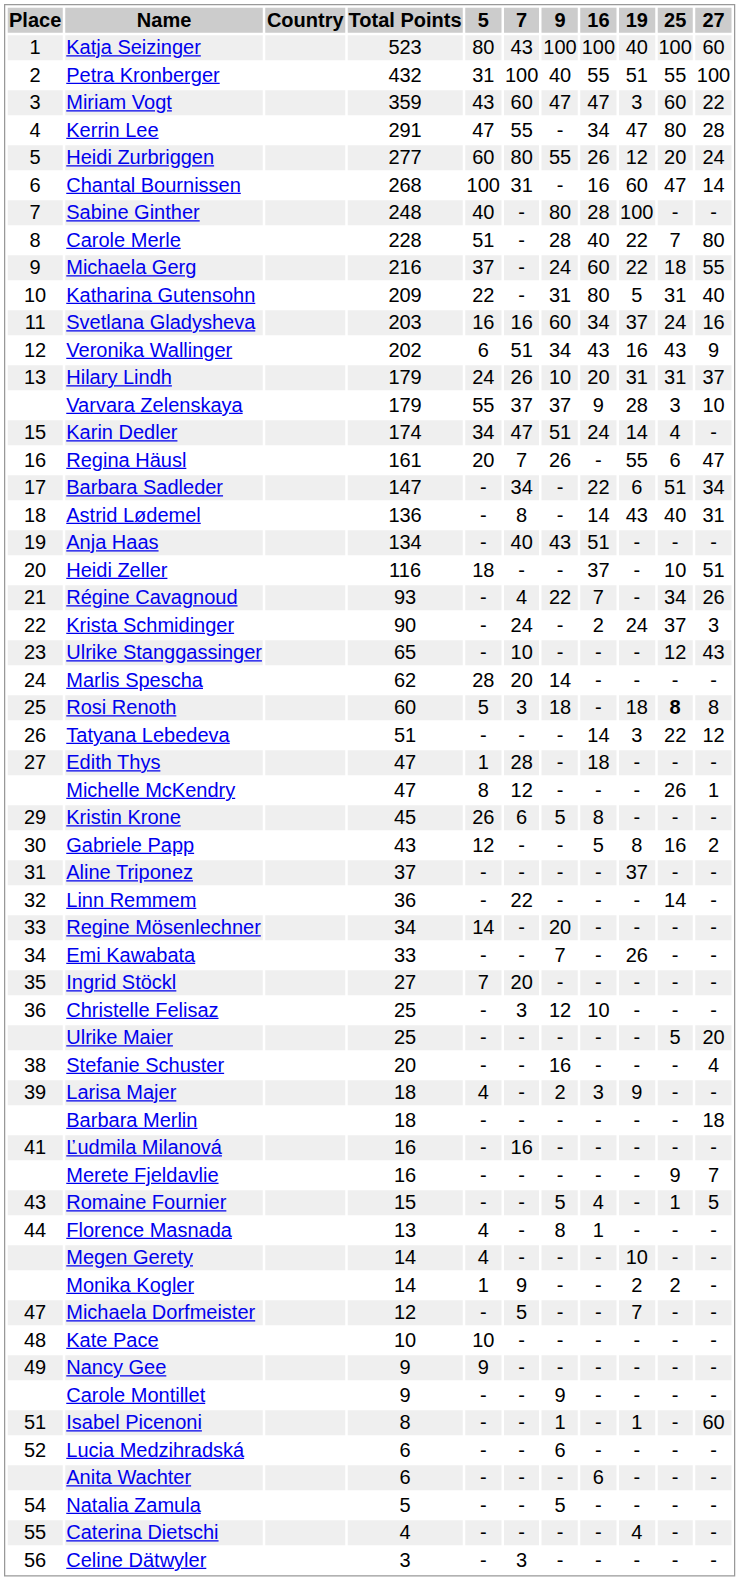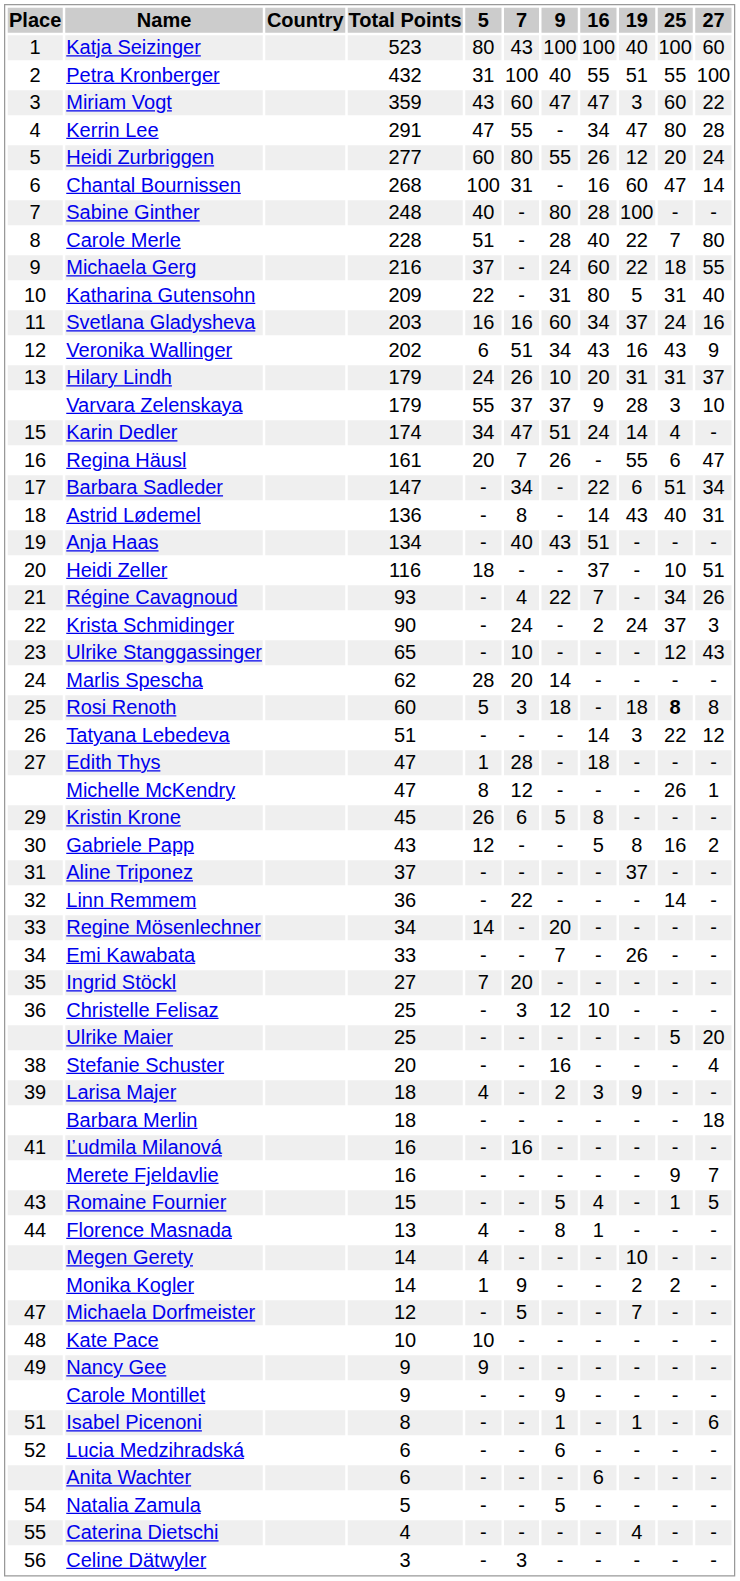 <table border="0" style="border: 1px solid #999; background-color:#FFFFFF; text-align:center">
 <tr align="center" bgcolor="#CCCCCC">
 <th>Place</th>
 <th>Name</th>
 <th>Country</th>
 <th>Total Points</th>
 <th>5</th>
 <th>7</th>
 <th>9</th>
 <th>16</th>
 <th>19</th>
 <th>25</th>
 <th>27</th>
 </tr>
 <tr bgcolor="#EFEFEF">
 <td>1</td>
 <td align="left"><a href='#'>Katja Seizinger</a></td>
 <td align="left"></td>
 <td>523</td>
 <td>80</td>
 <td>43</td>
 <td>100</td>
 <td>100</td>
 <td>40</td>
 <td>100</td>
 <td>60</td>
 </tr>
 <tr>
 <td>2</td>
 <td align="left"><a href='#'>Petra Kronberger</a></td>
 <td align="left"></td>
 <td>432</td>
 <td>31</td>
 <td>100</td>
 <td>40</td>
 <td>55</td>
 <td>51</td>
 <td>55</td>
 <td>100</td>
 </tr>
 <tr bgcolor="#EFEFEF">
 <td>3</td>
 <td align="left"><a href='#'>Miriam Vogt</a></td>
 <td align="left"></td>
 <td>359</td>
 <td>43</td>
 <td>60</td>
 <td>47</td>
 <td>47</td>
 <td>3</td>
 <td>60</td>
 <td>22</td>
 </tr>
 <tr>
 <td>4</td>
 <td align="left"><a href='#'>Kerrin Lee</a></td>
 <td align="left"></td>
 <td>291</td>
 <td>47</td>
 <td>55</td>
 <td>-</td>
 <td>34</td>
 <td>47</td>
 <td>80</td>
 <td>28</td>
 </tr>
 <tr bgcolor="#EFEFEF">
 <td>5</td>
 <td align="left"><a href='#'>Heidi Zurbriggen</a></td>
 <td align="left"></td>
 <td>277</td>
 <td>60</td>
 <td>80</td>
 <td>55</td>
 <td>26</td>
 <td>12</td>
 <td>20</td>
 <td>24</td>
 </tr>
 <tr>
 <td>6</td>
 <td align="left"><a href='#'>Chantal Bournissen</a></td>
 <td align="left"></td>
 <td>268</td>
 <td>100</td>
 <td>31</td>
 <td>-</td>
 <td>16</td>
 <td>60</td>
 <td>47</td>
 <td>14</td>
 </tr>
 <tr bgcolor="#EFEFEF">
 <td>7</td>
 <td align="left"><a href='#'>Sabine Ginther</a></td>
 <td align="left"></td>
 <td>248</td>
 <td>40</td>
 <td>-</td>
 <td>80</td>
 <td>28</td>
 <td>100</td>
 <td>-</td>
 <td>-</td>
 </tr>
 <tr>
 <td>8</td>
 <td align="left"><a href='#'>Carole Merle</a></td>
 <td align="left"></td>
 <td>228</td>
 <td>51</td>
 <td>-</td>
 <td>28</td>
 <td>40</td>
 <td>22</td>
 <td>7</td>
 <td>80</td>
 </tr>
 <tr bgcolor="#EFEFEF">
 <td>9</td>
 <td align="left"><a href='#'>Michaela Gerg</a></td>
 <td align="left"></td>
 <td>216</td>
 <td>37</td>
 <td>-</td>
 <td>24</td>
 <td>60</td>
 <td>22</td>
 <td>18</td>
 <td>55</td>
 </tr>
 <tr>
 <td>10</td>
 <td align="left"><a href='#'>Katharina Gutensohn</a></td>
 <td align="left"></td>
 <td>209</td>
 <td>22</td>
 <td>-</td>
 <td>31</td>
 <td>80</td>
 <td>5</td>
 <td>31</td>
 <td>40</td>
 </tr>
 <tr bgcolor="#EFEFEF">
 <td>11</td>
 <td align="left"><a href='#'>Svetlana Gladysheva</a></td>
 <td align="left"></td>
 <td>203</td>
 <td>16</td>
 <td>16</td>
 <td>60</td>
 <td>34</td>
 <td>37</td>
 <td>24</td>
 <td>16</td>
 </tr>
 <tr>
 <td>12</td>
 <td align="left"><a href='#'>Veronika Wallinger</a></td>
 <td align="left"></td>
 <td>202</td>
 <td>6</td>
 <td>51</td>
 <td>34</td>
 <td>43</td>
 <td>16</td>
 <td>43</td>
 <td>9</td>
 </tr>
 <tr bgcolor="#EFEFEF">
 <td>13</td>
 <td align="left"><a href='#'>Hilary Lindh</a></td>
 <td align="left"></td>
 <td>179</td>
 <td>24</td>
 <td>26</td>
 <td>10</td>
 <td>20</td>
 <td>31</td>
 <td>31</td>
 <td>37</td>
 </tr>
 <tr>
 <td></td>
 <td align="left"><a href='#'>Varvara Zelenskaya</a></td>
 <td align="left"></td>
 <td>179</td>
 <td>55</td>
 <td>37</td>
 <td>37</td>
 <td>9</td>
 <td>28</td>
 <td>3</td>
 <td>10</td>
 </tr>
 <tr bgcolor="#EFEFEF">
 <td>15</td>
 <td align="left"><a href='#'>Karin Dedler</a></td>
 <td align="left"></td>
 <td>174</td>
 <td>34</td>
 <td>47</td>
 <td>51</td>
 <td>24</td>
 <td>14</td>
 <td>4</td>
 <td>-</td>
 </tr>
 <tr>
 <td>16</td>
 <td align="left"><a href='#'>Regina Häusl</a></td>
 <td align="left"></td>
 <td>161</td>
 <td>20</td>
 <td>7</td>
 <td>26</td>
 <td>-</td>
 <td>55</td>
 <td>6</td>
 <td>47</td>
 </tr>
 <tr bgcolor="#EFEFEF">
 <td>17</td>
 <td align="left"><a href='#'>Barbara Sadleder</a></td>
 <td align="left"></td>
 <td>147</td>
 <td>-</td>
 <td>34</td>
 <td>-</td>
 <td>22</td>
 <td>6</td>
 <td>51</td>
 <td>34</td>
 </tr>
 <tr>
 <td>18</td>
 <td align="left"><a href='#'>Astrid Lødemel</a></td>
 <td align="left"></td>
 <td>136</td>
 <td>-</td>
 <td>8</td>
 <td>-</td>
 <td>14</td>
 <td>43</td>
 <td>40</td>
 <td>31</td>
 </tr>
 <tr bgcolor="#EFEFEF">
 <td>19</td>
 <td align="left"><a href='#'>Anja Haas</a></td>
 <td align="left"></td>
 <td>134</td>
 <td>-</td>
 <td>40</td>
 <td>43</td>
 <td>51</td>
 <td>-</td>
 <td>-</td>
 <td>-</td>
 </tr>
 <tr>
 <td>20</td>
 <td align="left"><a href='#'>Heidi Zeller</a></td>
 <td align="left"></td>
 <td>116</td>
 <td>18</td>
 <td>-</td>
 <td>-</td>
 <td>37</td>
 <td>-</td>
 <td>10</td>
 <td>51</td>
 </tr>
 <tr bgcolor="#EFEFEF">
 <td>21</td>
 <td align="left"><a href='#'>Régine Cavagnoud</a></td>
 <td align="left"></td>
 <td>93</td>
 <td>-</td>
 <td>4</td>
 <td>22</td>
 <td>7</td>
 <td>-</td>
 <td>34</td>
 <td>26</td>
 </tr>
 <tr>
 <td>22</td>
 <td align="left"><a href='#'>Krista Schmidinger</a></td>
 <td align="left"></td>
 <td>90</td>
 <td>-</td>
 <td>24</td>
 <td>-</td>
 <td>2</td>
 <td>24</td>
 <td>37</td>
 <td>3</td>
 </tr>
 <tr bgcolor="#EFEFEF">
 <td>23</td>
 <td align="left"><a href='#'>Ulrike Stanggassinger</a></td>
 <td align="left"></td>
 <td>65</td>
 <td>-</td>
 <td>10</td>
 <td>-</td>
 <td>-</td>
 <td>-</td>
 <td>12</td>
 <td>43</td>
 </tr>
 <tr>
 <td>24</td>
 <td align="left"><a href='#'>Marlis Spescha</a></td>
 <td align="left"></td>
 <td>62</td>
 <td>28</td>
 <td>20</td>
 <td>14</td>
 <td>-</td>
 <td>-</td>
 <td>-</td>
 <td>-</td>
 </tr>
 <tr bgcolor="#EFEFEF">
 <td>25</td>
 <td align="left"><a href='#'>Rosi Renoth</a></td>
 <td align="left"></td>
 <td>60</td>
 <td>5</td>
 <td>3</td>
 <td>18</td>
 <td>-</td>
 <td>18</td>
 <td><strong>8</strong></td>
 <td>8</td>
 </tr>
 <tr>
 <td>26</td>
 <td align="left"><a href='#'>Tatyana Lebedeva</a></td>
 <td align="left"></td>
 <td>51</td>
 <td>-</td>
 <td>-</td>
 <td>-</td>
 <td>14</td>
 <td>3</td>
 <td>22</td>
 <td>12</td>
 </tr>
 <tr bgcolor="#EFEFEF">
 <td>27</td>
 <td align="left"><a href='#'>Edith Thys</a></td>
 <td align="left"></td>
 <td>47</td>
 <td>1</td>
 <td>28</td>
 <td>-</td>
 <td>18</td>
 <td>-</td>
 <td>-</td>
 <td>-</td>
 </tr>
 <tr>
 <td></td>
 <td align="left"><a href='#'>Michelle McKendry</a></td>
 <td align="left"></td>
 <td>47</td>
 <td>8</td>
 <td>12</td>
 <td>-</td>
 <td>-</td>
 <td>-</td>
 <td>26</td>
 <td>1</td>
 </tr>
 <tr bgcolor="#EFEFEF">
 <td>29</td>
 <td align="left"><a href='#'>Kristin Krone</a></td>
 <td align="left"></td>
 <td>45</td>
 <td>26</td>
 <td>6</td>
 <td>5</td>
 <td>8</td>
 <td>-</td>
 <td>-</td>
 <td>-</td>
 </tr>
 <tr>
 <td>30</td>
 <td align="left"><a href='#'>Gabriele Papp</a></td>
 <td align="left"></td>
 <td>43</td>
 <td>12</td>
 <td>-</td>
 <td>-</td>
 <td>5</td>
 <td>8</td>
 <td>16</td>
 <td>2</td>
 </tr>
 <tr bgcolor="#EFEFEF">
 <td>31</td>
 <td align="left"><a href='#'>Aline Triponez</a></td>
 <td align="left"></td>
 <td>37</td>
 <td>-</td>
 <td>-</td>
 <td>-</td>
 <td>-</td>
 <td>37</td>
 <td>-</td>
 <td>-</td>
 </tr>
 <tr>
 <td>32</td>
 <td align="left"><a href='#'>Linn Remmem</a></td>
 <td align="left"></td>
 <td>36</td>
 <td>-</td>
 <td>22</td>
 <td>-</td>
 <td>-</td>
 <td>-</td>
 <td>14</td>
 <td>-</td>
 </tr>
 <tr bgcolor="#EFEFEF">
 <td>33</td>
 <td align="left"><a href='#'>Regine Mösenlechner</a></td>
 <td align="left"></td>
 <td>34</td>
 <td>14</td>
 <td>-</td>
 <td>20</td>
 <td>-</td>
 <td>-</td>
 <td>-</td>
 <td>-</td>
 </tr>
 <tr>
 <td>34</td>
 <td align="left"><a href='#'>Emi Kawabata</a></td>
 <td align="left"></td>
 <td>33</td>
 <td>-</td>
 <td>-</td>
 <td>7</td>
 <td>-</td>
 <td>26</td>
 <td>-</td>
 <td>-</td>
 </tr>
 <tr bgcolor="#EFEFEF">
 <td>35</td>
 <td align="left"><a href='#'>Ingrid Stöckl</a></td>
 <td align="left"></td>
 <td>27</td>
 <td>7</td>
 <td>20</td>
 <td>-</td>
 <td>-</td>
 <td>-</td>
 <td>-</td>
 <td>-</td>
 </tr>
 <tr>
 <td>36</td>
 <td align="left"><a href='#'>Christelle Felisaz</a></td>
 <td align="left"></td>
 <td>25</td>
 <td>-</td>
 <td>3</td>
 <td>12</td>
 <td>10</td>
 <td>-</td>
 <td>-</td>
 <td>-</td>
 </tr>
 <tr bgcolor="#EFEFEF">
 <td></td>
 <td align="left"><a href='#'>Ulrike Maier</a></td>
 <td align="left"></td>
 <td>25</td>
 <td>-</td>
 <td>-</td>
 <td>-</td>
 <td>-</td>
 <td>-</td>
 <td>5</td>
 <td>20</td>
 </tr>
 <tr>
 <td>38</td>
 <td align="left"><a href='#'>Stefanie Schuster</a></td>
 <td align="left"></td>
 <td>20</td>
 <td>-</td>
 <td>-</td>
 <td>16</td>
 <td>-</td>
 <td>-</td>
 <td>-</td>
 <td>4</td>
 </tr>
 <tr bgcolor="#EFEFEF">
 <td>39</td>
 <td align="left"><a href='#'>Larisa Majer</a></td>
 <td align="left"></td>
 <td>18</td>
 <td>4</td>
 <td>-</td>
 <td>2</td>
 <td>3</td>
 <td>9</td>
 <td>-</td>
 <td>-</td>
 </tr>
 <tr>
 <td></td>
 <td align="left"><a href='#'>Barbara Merlin</a></td>
 <td align="left"></td>
 <td>18</td>
 <td>-</td>
 <td>-</td>
 <td>-</td>
 <td>-</td>
 <td>-</td>
 <td>-</td>
 <td>18</td>
 </tr>
 <tr bgcolor="#EFEFEF">
 <td>41</td>
 <td align="left"><a href='#'>Ľudmila Milanová</a></td>
 <td align="left"></td>
 <td>16</td>
 <td>-</td>
 <td>16</td>
 <td>-</td>
 <td>-</td>
 <td>-</td>
 <td>-</td>
 <td>-</td>
 </tr>
 <tr>
 <td></td>
 <td align="left"><a href='#'>Merete Fjeldavlie</a></td>
 <td align="left"></td>
 <td>16</td>
 <td>-</td>
 <td>-</td>
 <td>-</td>
 <td>-</td>
 <td>-</td>
 <td>9</td>
 <td>7</td>
 </tr>
 <tr bgcolor="#EFEFEF">
 <td>43</td>
 <td align="left"><a href='#'>Romaine Fournier</a></td>
 <td align="left"></td>
 <td>15</td>
 <td>-</td>
 <td>-</td>
 <td>5</td>
 <td>4</td>
 <td>-</td>
 <td>1</td>
 <td>5</td>
 </tr>
 <tr>
 <td>44</td>
 <td align="left"><a href='#'>Florence Masnada</a></td>
 <td align="left"></td>
 <td>13</td>
 <td>4</td>
 <td>-</td>
 <td>8</td>
 <td>1</td>
 <td>-</td>
 <td>-</td>
 <td>-</td>
 </tr>
 <tr bgcolor="#EFEFEF">
 <td></td>
 <td align="left"><a href='#'>Megen Gerety</a></td>
 <td align="left"></td>
 <td>14</td>
 <td>4</td>
 <td>-</td>
 <td>-</td>
 <td>-</td>
 <td>10</td>
 <td>-</td>
 <td>-</td>
 </tr>
 <tr>
 <td></td>
 <td align="left"><a href='#'>Monika Kogler</a></td>
 <td align="left"></td>
 <td>14</td>
 <td>1</td>
 <td>9</td>
 <td>-</td>
 <td>-</td>
 <td>2</td>
 <td>2</td>
 <td>-</td>
 </tr>
 <tr bgcolor="#EFEFEF">
 <td>47</td>
 <td align="left"><a href='#'>Michaela Dorfmeister</a></td>
 <td align="left"></td>
 <td>12</td>
 <td>-</td>
 <td>5</td>
 <td>-</td>
 <td>-</td>
 <td>7</td>
 <td>-</td>
 <td>-</td>
 </tr>
 <tr>
 <td>48</td>
 <td align="left"><a href='#'>Kate Pace</a></td>
 <td align="left"></td>
 <td>10</td>
 <td>10</td>
 <td>-</td>
 <td>-</td>
 <td>-</td>
 <td>-</td>
 <td>-</td>
 <td>-</td>
 </tr>
 <tr bgcolor="#EFEFEF">
 <td>49</td>
 <td align="left"><a href='#'>Nancy Gee</a></td>
 <td align="left"></td>
 <td>9</td>
 <td>9</td>
 <td>-</td>
 <td>-</td>
 <td>-</td>
 <td>-</td>
 <td>-</td>
 <td>-</td>
 </tr>
 <tr>
 <td></td>
 <td align="left"><a href='#'>Carole Montillet</a></td>
 <td align="left"></td>
 <td>9</td>
 <td>-</td>
 <td>-</td>
 <td>9</td>
 <td>-</td>
 <td>-</td>
 <td>-</td>
 <td>-</td>
 </tr>
 <tr bgcolor="#EFEFEF">
 <td>51</td>
 <td align="left"><a href='#'>Isabel Picenoni</a></td>
 <td align="left"></td>
 <td>8</td>
 <td>-</td>
 <td>-</td>
 <td>1</td>
 <td>-</td>
 <td>1</td>
 <td>-</td>
-<td>60</td>
+<td>6</td>
 </tr>
 <tr>
 <td>52</td>
 <td align="left"><a href='#'>Lucia Medzihradská</a></td>
 <td align="left"></td>
 <td>6</td>
 <td>-</td>
 <td>-</td>
 <td>6</td>
 <td>-</td>
 <td>-</td>
 <td>-</td>
 <td>-</td>
 </tr>
 <tr bgcolor="#EFEFEF">
 <td></td>
 <td align="left"><a href='#'>Anita Wachter</a></td>
 <td align="left"></td>
 <td>6</td>
 <td>-</td>
 <td>-</td>
 <td>-</td>
 <td>6</td>
 <td>-</td>
 <td>-</td>
 <td>-</td>
 </tr>
 <tr>
 <td>54</td>
 <td align="left"><a href='#'>Natalia Zamula</a></td>
 <td align="left"></td>
 <td>5</td>
 <td>-</td>
 <td>-</td>
 <td>5</td>
 <td>-</td>
 <td>-</td>
 <td>-</td>
 <td>-</td>
 </tr>
 <tr bgcolor="#EFEFEF">
 <td>55</td>
 <td align="left"><a href='#'>Caterina Dietschi</a></td>
 <td align="left"></td>
 <td>4</td>
 <td>-</td>
 <td>-</td>
 <td>-</td>
 <td>-</td>
 <td>4</td>
 <td>-</td>
 <td>-</td>
 </tr>
 <tr>
 <td>56</td>
 <td align="left"><a href='#'>Celine Dätwyler</a></td>
 <td align="left"></td>
 <td>3</td>
 <td>-</td>
 <td>3</td>
 <td>-</td>
 <td>-</td>
 <td>-</td>
 <td>-</td>
 <td>-</td>
 </tr>
 </table>
